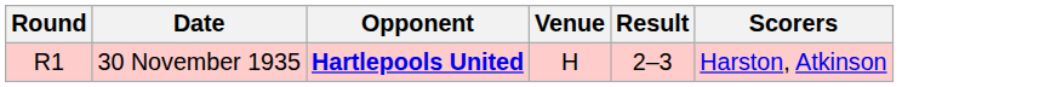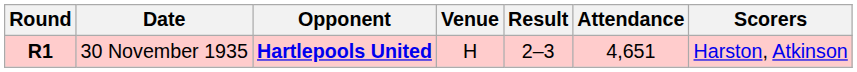 <table class="wikitable" style="font-size:100%; text-align:center">
 <tr>
 <th>Round</th>
 <th>Date</th>
 <th>Opponent</th>
 <th>Venue</th>
 <th>Result</th>
+<th>Attendance</th>
 <th>Scorers</th>
 </tr>
 <tr style="background-color: #FFCCCC;">
-<td>R1</td>
+<td><strong>R1</strong></td>
 <td>30 November 1935</td>
 <td><strong><a href='#'>Hartlepools United</a></strong></td>
 <td>H</td>
 <td>2–3</td>
+<td>4,651</td>
 <td><a href='#'>Harston</a>, <a href='#'>Atkinson</a></td>
 </tr>
 </table>
